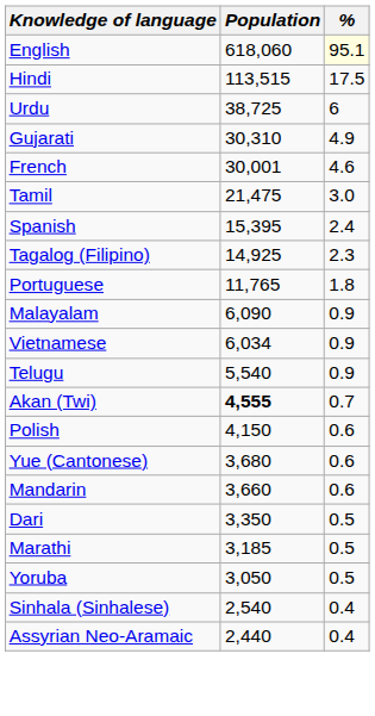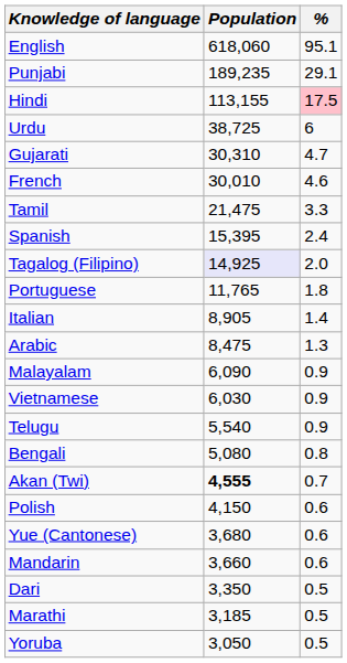 <table class="wikitable" style="float:right;">
 <tr>
 <th><em>Knowledge of language</em></th>
 <th><em>Population</em></th>
 <th><em>%</em></th>
 </tr>
 <tr>
 <td><a href='#'>English</a></td>
 <td>618,060</td>
-<td style="background: lightyellow;">95.1</td>
+<td>95.1</td>
+</tr>
+<tr>
+<td><a href='#'>Punjabi</a></td>
+<td>189,235</td>
+<td>29.1</td>
 </tr>
 <tr>
 <td><a href='#'>Hindi</a></td>
-<td>113,515</td>
-<td>17.5</td>
+<td>113,155</td>
+<td style="background: pink;">17.5</td>
 </tr>
 <tr>
 <td><a href='#'>Urdu</a></td>
 <td>38,725</td>
 <td>6</td>
 </tr>
 <tr>
 <td><a href='#'>Gujarati</a></td>
 <td>30,310</td>
-<td>4.9</td>
+<td>4.7</td>
 </tr>
 <tr>
 <td><a href='#'>French</a></td>
-<td>30,001</td>
+<td>30,010</td>
 <td>4.6</td>
 </tr>
 <tr>
 <td><a href='#'>Tamil</a></td>
 <td>21,475</td>
-<td>3.0</td>
+<td>3.3</td>
 </tr>
 <tr>
 <td><a href='#'>Spanish</a></td>
 <td>15,395</td>
 <td>2.4</td>
 </tr>
 <tr>
 <td><a href='#'>Tagalog (Filipino)</a></td>
-<td>14,925</td>
-<td>2.3</td>
+<td style="background: lavender;">14,925</td>
+<td>2.0</td>
 </tr>
 <tr>
 <td><a href='#'>Portuguese</a></td>
 <td>11,765</td>
 <td>1.8</td>
+</tr>
+<tr>
+<td><a href='#'>Italian</a></td>
+<td>8,905</td>
+<td>1.4</td>
+</tr>
+<tr>
+<td><a href='#'>Arabic</a></td>
+<td>8,475</td>
+<td>1.3</td>
 </tr>
 <tr>
 <td><a href='#'>Malayalam</a></td>
 <td>6,090</td>
 <td>0.9</td>
 </tr>
 <tr>
 <td><a href='#'>Vietnamese</a></td>
-<td>6,034</td>
+<td>6,030</td>
 <td>0.9</td>
 </tr>
 <tr>
 <td><a href='#'>Telugu</a></td>
 <td>5,540</td>
 <td>0.9</td>
+</tr>
+<tr>
+<td><a href='#'>Bengali</a></td>
+<td>5,080</td>
+<td>0.8</td>
 </tr>
 <tr>
 <td><a href='#'>Akan (Twi)</a></td>
 <td><strong>4,555</strong></td>
 <td>0.7</td>
 </tr>
 <tr>
 <td><a href='#'>Polish</a></td>
 <td>4,150</td>
 <td>0.6</td>
 </tr>
 <tr>
 <td><a href='#'>Yue (Cantonese)</a></td>
 <td>3,680</td>
 <td>0.6</td>
 </tr>
 <tr>
 <td><a href='#'>Mandarin</a></td>
 <td>3,660</td>
 <td>0.6</td>
 </tr>
 <tr>
 <td><a href='#'>Dari</a></td>
 <td>3,350</td>
 <td>0.5</td>
 </tr>
 <tr>
 <td><a href='#'>Marathi</a></td>
 <td>3,185</td>
 <td>0.5</td>
 </tr>
 <tr>
 <td><a href='#'>Yoruba</a></td>
 <td>3,050</td>
 <td>0.5</td>
 </tr>
-<tr>
-<td><a href='#'>Sinhala (Sinhalese)</a></td>
-<td>2,540</td>
-<td>0.4</td>
-</tr>
-<tr>
-<td><a href='#'>Assyrian Neo-Aramaic</a></td>
-<td>2,440</td>
-<td>0.4</td>
-</tr>
 </table>
